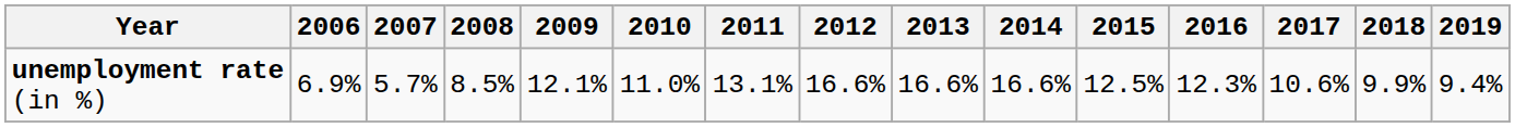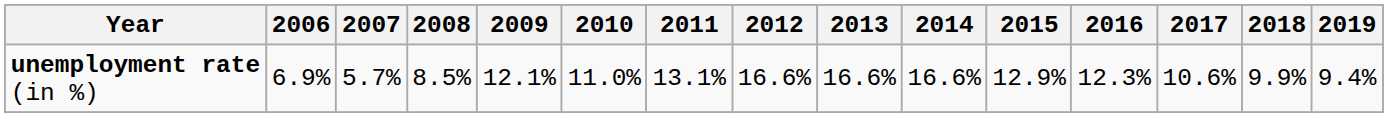 <table class="wikitable">
 <tr>
 <th>Year</th>
 <th>2006</th>
 <th>2007</th>
 <th>2008</th>
 <th>2009</th>
 <th>2010</th>
 <th>2011</th>
 <th>2012</th>
 <th>2013</th>
 <th>2014</th>
 <th>2015</th>
 <th>2016</th>
 <th>2017</th>
 <th>2018</th>
 <th>2019</th>
 </tr>
 <tr>
 <td><strong>unemployment rate</strong><br>(in %)</td>
 <td>6.9%</td>
 <td>5.7%</td>
 <td>8.5%</td>
 <td>12.1%</td>
 <td>11.0%</td>
 <td>13.1%</td>
 <td>16.6%</td>
 <td>16.6%</td>
 <td>16.6%</td>
-<td>12.5%</td>
+<td>12.9%</td>
 <td>12.3%</td>
 <td>10.6%</td>
 <td>9.9%</td>
 <td>9.4%</td>
 </tr>
 </table>
